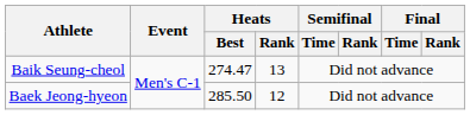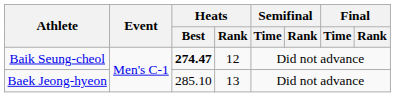 <table class=wikitable style=font-size:90%;text-align:center>
 <tr>
 <th rowspan=2>Athlete</th>
 <th rowspan=2>Event</th>
 <th colspan=2>Heats</th>
 <th colspan=2>Semifinal</th>
 <th colspan=2>Final</th>
 </tr>
 <tr style="font-size:95%">
 <th>Best</th>
 <th>Rank</th>
 <th>Time</th>
 <th>Rank</th>
 <th>Time</th>
 <th>Rank</th>
 </tr>
 <tr>
 <td><a href='#'>Baik Seung-cheol</a></td>
 <td align=left rowspan=2><a href='#'>Men's C-1</a></td>
-<td>274.47</td>
-<td>13</td>
+<td><strong>274.47</strong></td>
+<td>12</td>
 <td colspan=4>Did not advance</td>
 </tr>
 <tr>
 <td><a href='#'>Baek Jeong-hyeon</a></td>
-<td>285.50</td>
-<td>12</td>
+<td>285.10</td>
+<td>13</td>
 <td colspan=4>Did not advance</td>
 </tr>
 </table>
